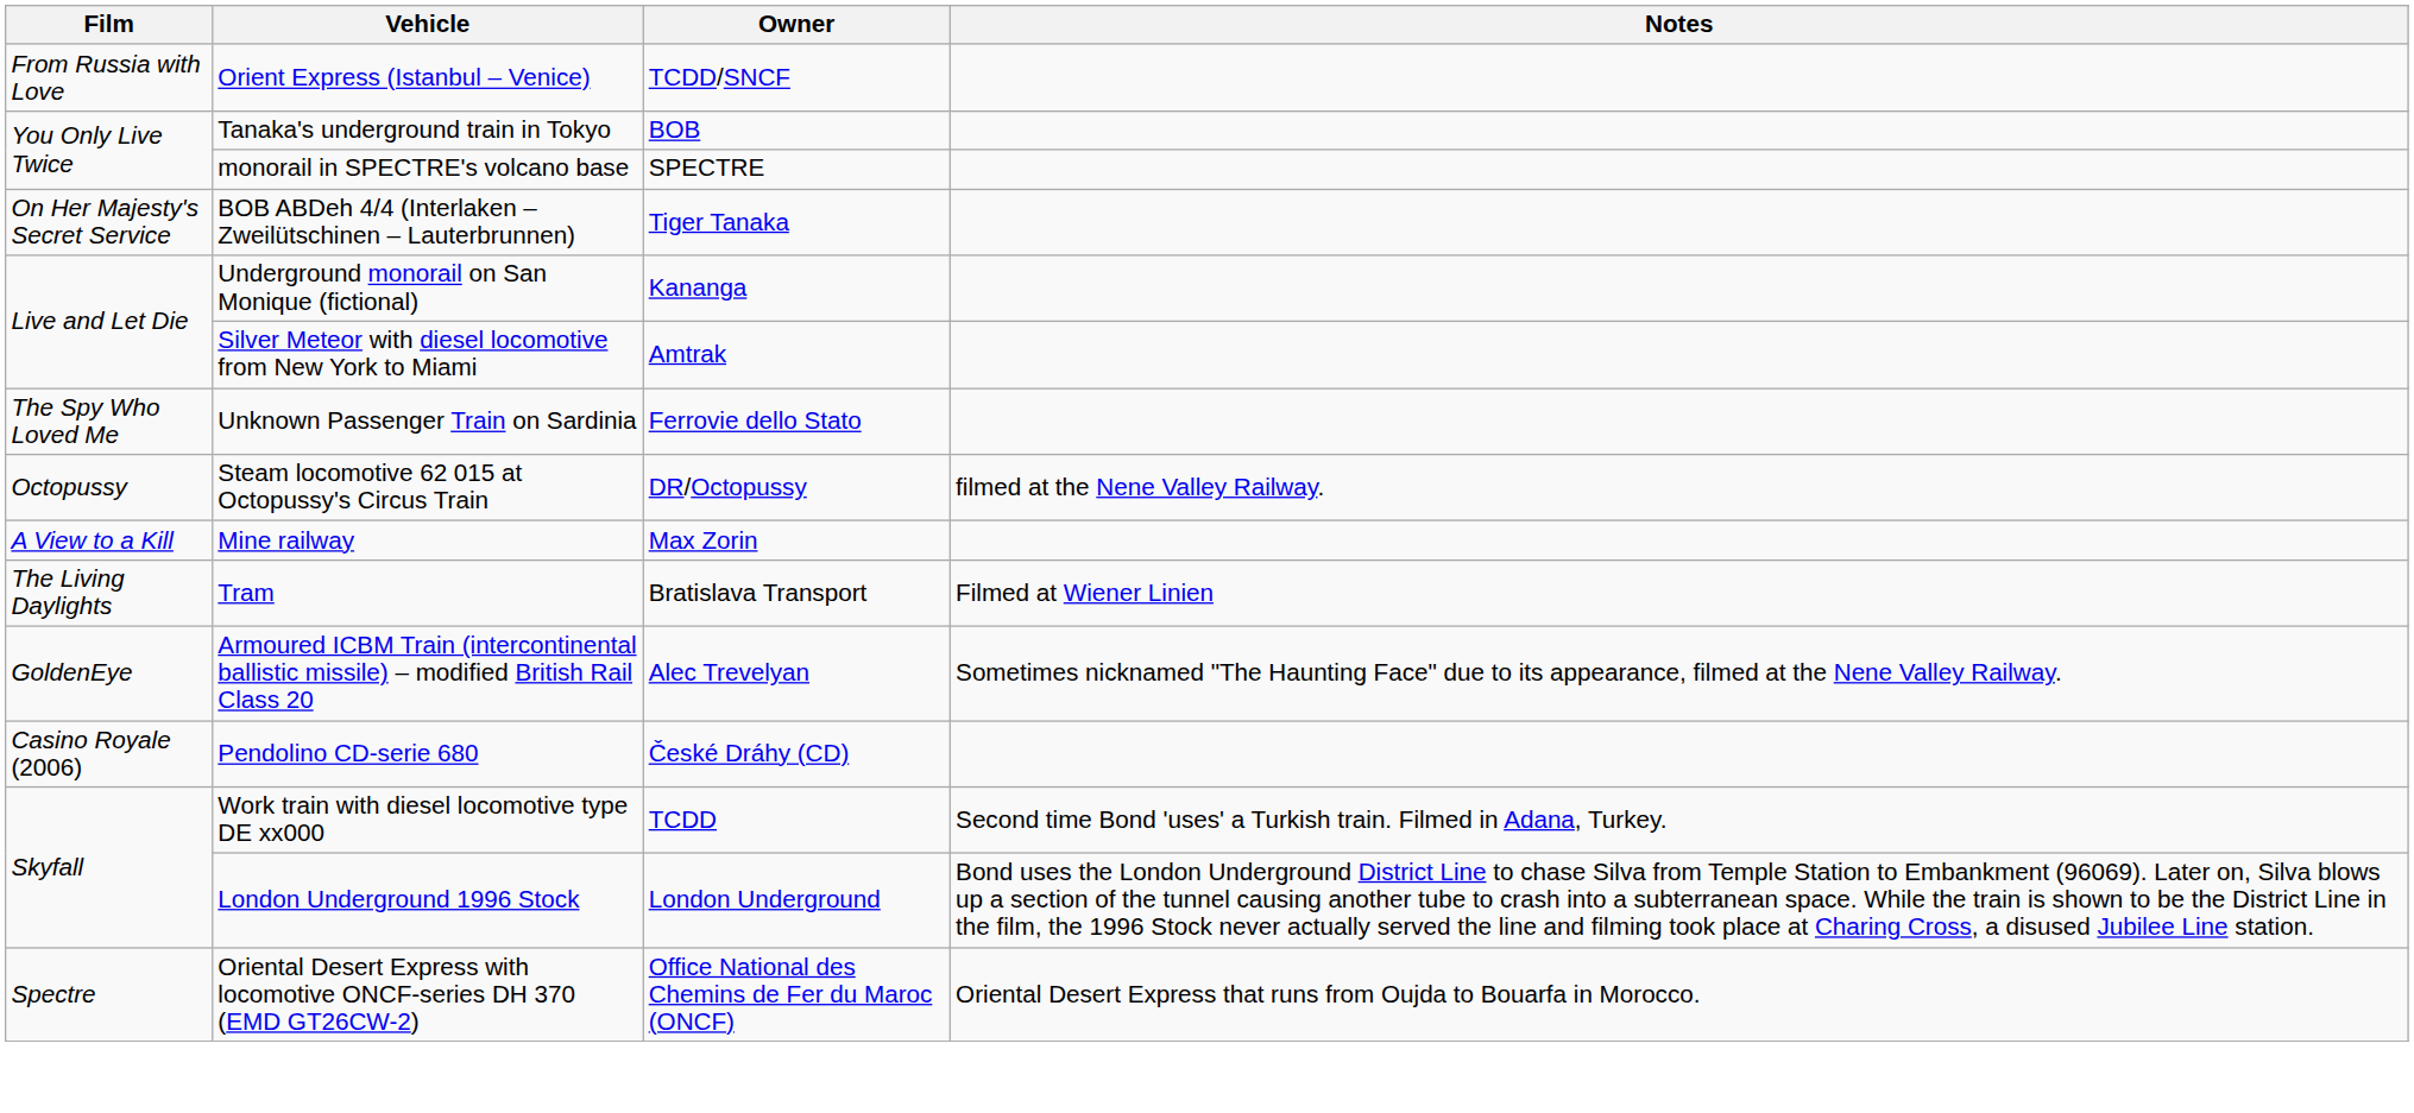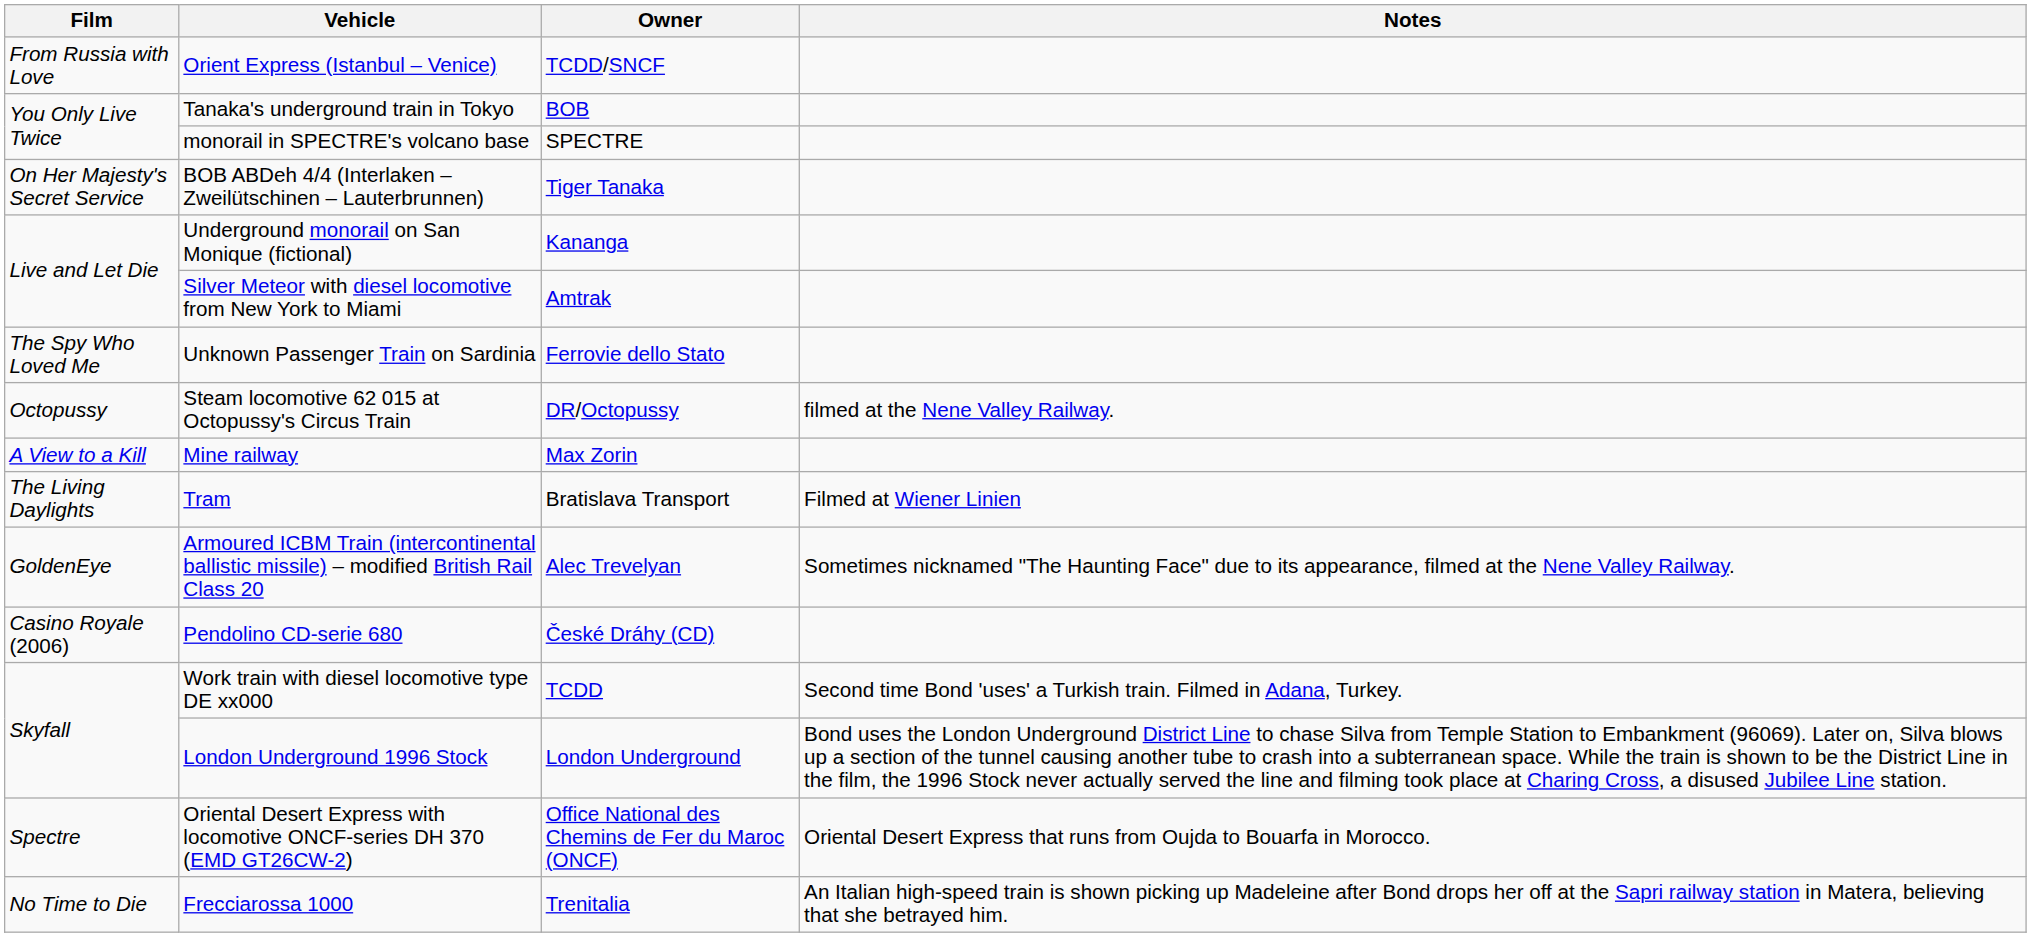 <table class="wikitable sortable">
 <tr>
 <th>Film</th>
 <th>Vehicle</th>
 <th>Owner</th>
 <th>Notes</th>
 </tr>
 <tr>
 <td><em>From Russia with Love</em></td>
 <td><a href='#'>Orient Express (Istanbul – Venice)</a></td>
 <td><a href='#'>TCDD</a>/<a href='#'>SNCF</a></td>
 <td></td>
 </tr>
 <tr>
 <td rowspan="2"><em>You Only Live Twice</em></td>
 <td>Tanaka's underground train in Tokyo</td>
 <td><a href='#'>BOB</a></td>
 <td></td>
 </tr>
 <tr>
 <td>monorail in SPECTRE's volcano base</td>
 <td>SPECTRE</td>
 </tr>
 <tr>
 <td><em>On Her Majesty's Secret Service</em></td>
 <td>BOB ABDeh 4/4 (Interlaken – Zweilütschinen – Lauterbrunnen)</td>
 <td><a href='#'>Tiger Tanaka</a></td>
 <td></td>
 </tr>
 <tr>
 <td rowspan="2"><em>Live and Let Die</em></td>
 <td>Underground <a href='#'>monorail</a> on San Monique (fictional)</td>
 <td><a href='#'>Kananga</a></td>
 <td></td>
 </tr>
 <tr>
 <td><a href='#'>Silver Meteor</a> with <a href='#'>diesel locomotive</a> from New York to Miami</td>
 <td><a href='#'>Amtrak</a></td>
 <td></td>
 </tr>
 <tr>
 <td><em>The Spy Who Loved Me</em></td>
 <td>Unknown Passenger <a href='#'>Train</a> on Sardinia</td>
 <td><a href='#'>Ferrovie dello Stato</a></td>
 <td></td>
 </tr>
 <tr>
 <td><em>Octopussy</em></td>
 <td>Steam locomotive 62 015 at Octopussy's Circus Train</td>
 <td><a href='#'>DR</a>/<a href='#'>Octopussy</a></td>
 <td>filmed at the <a href='#'>Nene Valley Railway</a>.</td>
 </tr>
 <tr>
 <td><em><a href='#'>A View to a Kill</a></em></td>
 <td><a href='#'>Mine railway</a></td>
 <td><a href='#'>Max Zorin</a></td>
 <td></td>
 </tr>
 <tr>
 <td><em>The Living Daylights</em></td>
 <td><a href='#'>Tram</a></td>
 <td>Bratislava Transport</td>
 <td>Filmed at <a href='#'>Wiener Linien</a></td>
 </tr>
 <tr>
 <td><em>GoldenEye</em></td>
 <td><a href='#'>Armoured ICBM Train (intercontinental ballistic missile)</a> – modified <a href='#'>British Rail Class 20</a></td>
 <td><a href='#'>Alec Trevelyan</a></td>
 <td>Sometimes nicknamed "The Haunting Face" due to its appearance, filmed at the <a href='#'>Nene Valley Railway</a>.</td>
 </tr>
 <tr>
 <td><em>Casino Royale</em> (2006)</td>
 <td><a href='#'>Pendolino CD-serie 680</a></td>
 <td><a href='#'>České Dráhy (CD)</a></td>
 <td></td>
 </tr>
 <tr>
 <td rowspan="2"><em>Skyfall</em></td>
 <td>Work train with diesel locomotive type DE xx000</td>
 <td><a href='#'>TCDD</a></td>
 <td>Second time Bond 'uses' a Turkish train. Filmed in <a href='#'>Adana</a>, Turkey.</td>
 </tr>
 <tr>
 <td><a href='#'>London Underground 1996 Stock</a></td>
 <td><a href='#'>London Underground</a></td>
 <td>Bond uses the London Underground <a href='#'>District Line</a> to chase Silva from Temple Station to Embankment (96069). Later on, Silva blows up a section of the tunnel causing another tube to crash into a subterranean space. While the train is shown to be the District Line in the film, the 1996 Stock never actually served the line and filming took place at <a href='#'>Charing Cross</a>, a disused <a href='#'>Jubilee Line</a> station.</td>
 </tr>
 <tr>
 <td><em>Spectre</em></td>
 <td>Oriental Desert Express with locomotive ONCF-series DH 370 (<a href='#'>EMD GT26CW-2</a>)</td>
 <td><a href='#'>Office National des Chemins de Fer du Maroc (ONCF)</a></td>
 <td>Oriental Desert Express that runs from Oujda to Bouarfa in Morocco.</td>
 </tr>
+<tr>
+<td><em>No Time to Die</em></td>
+<td><a href='#'>Frecciarossa 1000</a></td>
+<td><a href='#'>Trenitalia</a></td>
+<td>An Italian high-speed train is shown picking up Madeleine after Bond drops her off at the <a href='#'>Sapri railway station</a> in Matera, believing that she betrayed him.</td>
+</tr>
 </table>
